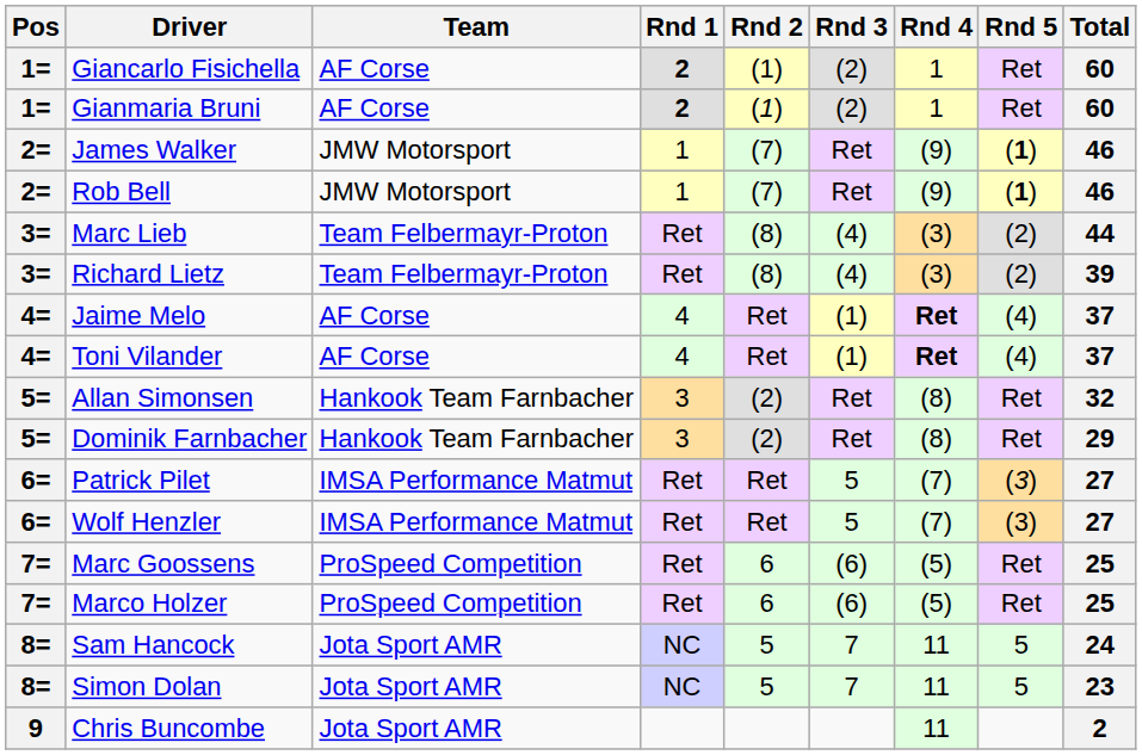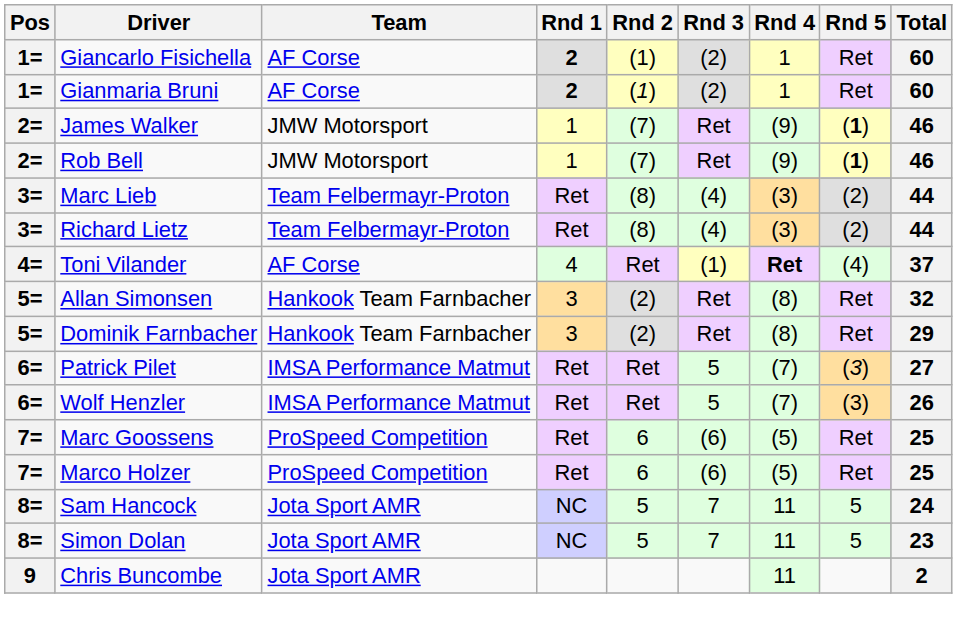 <table class="wikitable" style="font-size: 90%;">
 <tr>
 <th>Pos</th>
 <th>Driver</th>
 <th>Team</th>
 <th>Rnd 1</th>
 <th>Rnd 2</th>
 <th>Rnd 3</th>
 <th>Rnd 4</th>
 <th>Rnd 5</th>
 <th>Total</th>
 </tr>
 <tr>
 <th>1=</th>
 <td> <a href='#'>Giancarlo Fisichella</a></td>
 <td> <a href='#'>AF Corse</a></td>
 <td align="center" style="background:#DFDFDF;"><strong>2</strong></td>
 <td align="center" style="background:#FFFFBF;">(1)</td>
 <td align="center" style="background:#DFDFDF;">(2)</td>
 <td align="center" style="background:#FFFFBF;">1</td>
 <td align="center" style="background:#EFCFFF;">Ret</td>
 <th align="center">60</th>
 </tr>
 <tr>
 <th>1=</th>
 <td> <a href='#'>Gianmaria Bruni</a></td>
 <td> <a href='#'>AF Corse</a></td>
 <td align="center" style="background:#DFDFDF;"><strong>2</strong></td>
 <td align="center" style="background:#FFFFBF;">(<em>1</em>)</td>
 <td align="center" style="background:#DFDFDF;">(2)</td>
 <td align="center" style="background:#FFFFBF;">1</td>
 <td align="center" style="background:#EFCFFF;">Ret</td>
 <th align="center">60</th>
 </tr>
 <tr>
 <th>2=</th>
 <td> <a href='#'>James Walker</a></td>
 <td> JMW Motorsport</td>
 <td align="center" style="background:#FFFFBF;">1</td>
 <td align="center" style="background:#DFFFDF;">(7)</td>
 <td align="center" style="background:#EFCFFF;">Ret</td>
 <td align="center" style="background:#DFFFDF;">(9)</td>
 <td align="center" style="background:#FFFFBF;">(<strong>1</strong>)</td>
 <th align="center">46</th>
 </tr>
 <tr>
 <th>2=</th>
 <td> <a href='#'>Rob Bell</a></td>
 <td> JMW Motorsport</td>
 <td align="center" style="background:#FFFFBF;">1</td>
 <td align="center" style="background:#DFFFDF;">(7)</td>
 <td align="center" style="background:#EFCFFF;">Ret</td>
 <td align="center" style="background:#DFFFDF;">(9)</td>
 <td align="center" style="background:#FFFFBF;">(<strong>1</strong>)</td>
 <th align="center">46</th>
 </tr>
 <tr>
 <th>3=</th>
 <td> <a href='#'>Marc Lieb</a></td>
 <td> <a href='#'>Team Felbermayr-Proton</a></td>
 <td align="center" style="background:#EFCFFF;">Ret</td>
 <td align="center" style="background:#DFFFDF;">(8)</td>
 <td align="center" style="background:#DFFFDF;">(4)</td>
 <td align="center" style="background:#FFDF9F;">(3)</td>
 <td align="center" style="background:#DFDFDF;">(2)</td>
 <th align="center">44</th>
 </tr>
 <tr>
 <th>3=</th>
 <td> <a href='#'>Richard Lietz</a></td>
 <td> <a href='#'>Team Felbermayr-Proton</a></td>
 <td align="center" style="background:#EFCFFF;">Ret</td>
 <td align="center" style="background:#DFFFDF;">(8)</td>
 <td align="center" style="background:#DFFFDF;">(4)</td>
 <td align="center" style="background:#FFDF9F;">(3)</td>
 <td align="center" style="background:#DFDFDF;">(2)</td>
-<th align="center">39</th>
-</tr>
-<tr>
-<th>4=</th>
-<td> <a href='#'>Jaime Melo</a></td>
-<td> <a href='#'>AF Corse</a></td>
-<td align="center" style="background:#DFFFDF;">4</td>
-<td align="center" style="background:#EFCFFF;">Ret</td>
-<td align="center" style="background:#FFFFBF;">(1)</td>
-<td align="center" style="background:#EFCFFF;"><strong>Ret</strong></td>
-<td align="center" style="background:#DFFFDF;">(4)</td>
-<th align="center">37</th>
+<th align="center">44</th>
 </tr>
 <tr>
 <th>4=</th>
 <td> <a href='#'>Toni Vilander</a></td>
 <td> <a href='#'>AF Corse</a></td>
 <td align="center" style="background:#DFFFDF;">4</td>
 <td align="center" style="background:#EFCFFF;">Ret</td>
 <td align="center" style="background:#FFFFBF;">(1)</td>
 <td align="center" style="background:#EFCFFF;"><strong>Ret</strong></td>
 <td align="center" style="background:#DFFFDF;">(4)</td>
 <th align="center">37</th>
 </tr>
 <tr>
 <th>5=</th>
 <td> <a href='#'>Allan Simonsen</a></td>
 <td> <a href='#'>Hankook</a> Team Farnbacher</td>
 <td align="center" style="background:#FFDF9F;">3</td>
 <td align="center" style="background:#DFDFDF;">(2)</td>
 <td align="center" style="background:#EFCFFF;">Ret</td>
 <td align="center" style="background:#DFFFDF;">(8)</td>
 <td align="center" style="background:#EFCFFF;">Ret</td>
 <th align="center">32</th>
 </tr>
 <tr>
 <th>5=</th>
 <td> <a href='#'>Dominik Farnbacher</a></td>
 <td> <a href='#'>Hankook</a> Team Farnbacher</td>
 <td align="center" style="background:#FFDF9F;">3</td>
 <td align="center" style="background:#DFDFDF;">(2)</td>
 <td align="center" style="background:#EFCFFF;">Ret</td>
 <td align="center" style="background:#DFFFDF;">(8)</td>
 <td align="center" style="background:#EFCFFF;">Ret</td>
 <th align="center">29</th>
 </tr>
 <tr>
 <th>6=</th>
 <td> <a href='#'>Patrick Pilet</a></td>
 <td> <a href='#'>IMSA Performance Matmut</a></td>
 <td align="center" style="background:#EFCFFF;">Ret</td>
 <td align="center" style="background:#EFCFFF;">Ret</td>
 <td align="center" style="background:#DFFFDF;">5</td>
 <td align="center" style="background:#DFFFDF;">(7)</td>
 <td align="center" style="background:#FFDF9F;">(<em>3</em>)</td>
 <th align="center">27</th>
 </tr>
 <tr>
 <th>6=</th>
 <td> <a href='#'>Wolf Henzler</a></td>
 <td> <a href='#'>IMSA Performance Matmut</a></td>
 <td align="center" style="background:#EFCFFF;">Ret</td>
 <td align="center" style="background:#EFCFFF;">Ret</td>
 <td align="center" style="background:#DFFFDF;">5</td>
 <td align="center" style="background:#DFFFDF;">(7)</td>
 <td align="center" style="background:#FFDF9F;">(3)</td>
-<th align="center">27</th>
+<th align="center">26</th>
 </tr>
 <tr>
 <th>7=</th>
 <td> <a href='#'>Marc Goossens</a></td>
 <td> <a href='#'>ProSpeed Competition</a></td>
 <td align="center" style="background:#EFCFFF;">Ret</td>
 <td align="center" style="background:#DFFFDF;">6</td>
 <td align="center" style="background:#DFFFDF;">(6)</td>
 <td align="center" style="background:#DFFFDF;">(5)</td>
 <td align="center" style="background:#EFCFFF;">Ret</td>
 <th align="center">25</th>
 </tr>
 <tr>
 <th>7=</th>
 <td> <a href='#'>Marco Holzer</a></td>
 <td> <a href='#'>ProSpeed Competition</a></td>
 <td align="center" style="background:#EFCFFF;">Ret</td>
 <td align="center" style="background:#DFFFDF;">6</td>
 <td align="center" style="background:#DFFFDF;">(6)</td>
 <td align="center" style="background:#DFFFDF;">(5)</td>
 <td align="center" style="background:#EFCFFF;">Ret</td>
 <th align="center">25</th>
 </tr>
 <tr>
 <th>8=</th>
 <td> <a href='#'>Sam Hancock</a></td>
 <td> <a href='#'>Jota Sport AMR</a></td>
 <td align="center" style="background:#CFCFFF;">NC</td>
 <td align="center" style="background:#DFFFDF;">5</td>
 <td align="center" style="background:#DFFFDF;">7</td>
 <td align="center" style="background:#DFFFDF;">11</td>
 <td align="center" style="background:#DFFFDF;">5</td>
 <th align="center">24</th>
 </tr>
 <tr>
 <th>8=</th>
 <td> <a href='#'>Simon Dolan</a></td>
 <td> <a href='#'>Jota Sport AMR</a></td>
 <td align="center" style="background:#CFCFFF;">NC</td>
 <td align="center" style="background:#DFFFDF;">5</td>
 <td align="center" style="background:#DFFFDF;">7</td>
 <td align="center" style="background:#DFFFDF;">11</td>
 <td align="center" style="background:#DFFFDF;">5</td>
 <th align="center">23</th>
 </tr>
 <tr>
 <th>9</th>
 <td> <a href='#'>Chris Buncombe</a></td>
 <td> <a href='#'>Jota Sport AMR</a></td>
 <td></td>
 <td></td>
 <td></td>
 <td align="center" style="background:#DFFFDF;">11</td>
 <td></td>
 <th align="center">2</th>
 </tr>
 </table>
